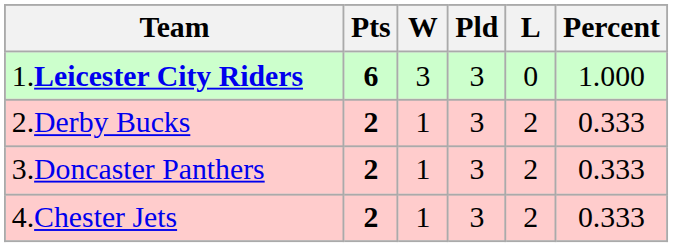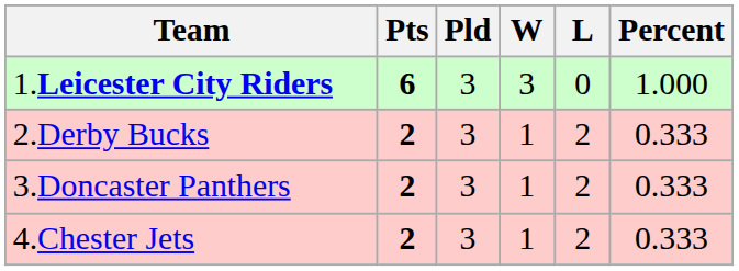 <table class="wikitable" style="text-align: center;">
 <tr>
 <th width="175">Team</th>
 <th width="20" abbr="Points">Pts</th>
+<th width="20" abbr="Played">Pld</th>
 <th width="20" abbr="Won">W</th>
-<th width="20" abbr="Played">Pld</th>
 <th width="20" abbr="Lost">L</th>
 <th width="20" abbr="Percentage">Percent</th>
 </tr>
 <tr style="background: #ccffcc;">
 <td style="text-align:left;">1.<strong><a href='#'>Leicester City Riders</a></strong></td>
 <td><strong>6</strong></td>
 <td>3</td>
 <td>3</td>
 <td>0</td>
 <td>1.000</td>
 </tr>
 <tr style="background: #ffcccc;">
 <td style="text-align:left;">2.<a href='#'>Derby Bucks</a></td>
 <td><strong>2</strong></td>
+<td>3</td>
 <td>1</td>
-<td>3</td>
 <td>2</td>
 <td>0.333</td>
 </tr>
 <tr style="background: #ffcccc;">
 <td style="text-align:left;">3.<a href='#'>Doncaster Panthers</a></td>
 <td><strong>2</strong></td>
+<td>3</td>
 <td>1</td>
-<td>3</td>
 <td>2</td>
 <td>0.333</td>
 </tr>
 <tr style="background: #ffcccc;">
 <td style="text-align:left;">4.<a href='#'>Chester Jets</a></td>
 <td><strong>2</strong></td>
+<td>3</td>
 <td>1</td>
-<td>3</td>
 <td>2</td>
 <td>0.333</td>
 </tr>
 </table>
